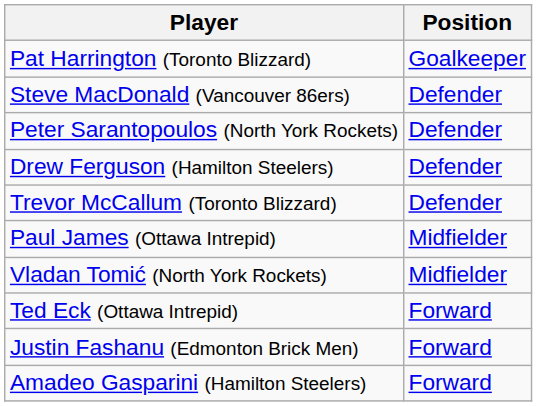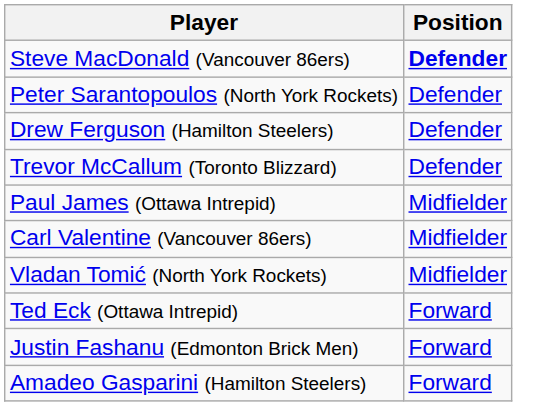 <table class="wikitable">
 <tr>
 <th>Player</th>
 <th>Position</th>
 </tr>
 <tr>
-<td>  <a href='#'>Pat Harrington</a> <small>(Toronto Blizzard)</small></td>
-<td><a href='#'>Goalkeeper</a></td>
-</tr>
-<tr>
 <td>  <a href='#'>Steve MacDonald</a> <small>(Vancouver 86ers)</small></td>
-<td><a href='#'>Defender</a></td>
+<td><strong><a href='#'>Defender</a></strong></td>
 </tr>
 <tr>
 <td>  <a href='#'>Peter Sarantopoulos</a> <small>(North York Rockets)</small></td>
 <td><a href='#'>Defender</a></td>
 </tr>
 <tr>
 <td>  <a href='#'>Drew Ferguson</a> <small>(Hamilton Steelers)</small></td>
 <td><a href='#'>Defender</a></td>
 </tr>
 <tr>
 <td>  <a href='#'>Trevor McCallum</a> <small>(Toronto Blizzard)</small></td>
 <td><a href='#'>Defender</a></td>
 </tr>
 <tr>
 <td>  <a href='#'>Paul James</a> <small>(Ottawa Intrepid)</small></td>
+<td><a href='#'>Midfielder</a></td>
+</tr>
+<tr>
+<td>  <a href='#'>Carl Valentine</a> <small>(Vancouver 86ers)</small></td>
 <td><a href='#'>Midfielder</a></td>
 </tr>
 <tr>
 <td>  <a href='#'>Vladan Tomić</a> <small>(North York Rockets)</small></td>
 <td><a href='#'>Midfielder</a></td>
 </tr>
 <tr>
 <td>  <a href='#'>Ted Eck</a> <small>(Ottawa Intrepid)</small></td>
 <td><a href='#'>Forward</a></td>
 </tr>
 <tr>
 <td>  <a href='#'>Justin Fashanu</a> <small>(Edmonton Brick Men)</small></td>
 <td><a href='#'>Forward</a></td>
 </tr>
 <tr>
 <td>  <a href='#'>Amadeo Gasparini</a> <small>(Hamilton Steelers)</small></td>
 <td><a href='#'>Forward</a></td>
 </tr>
 </table>
